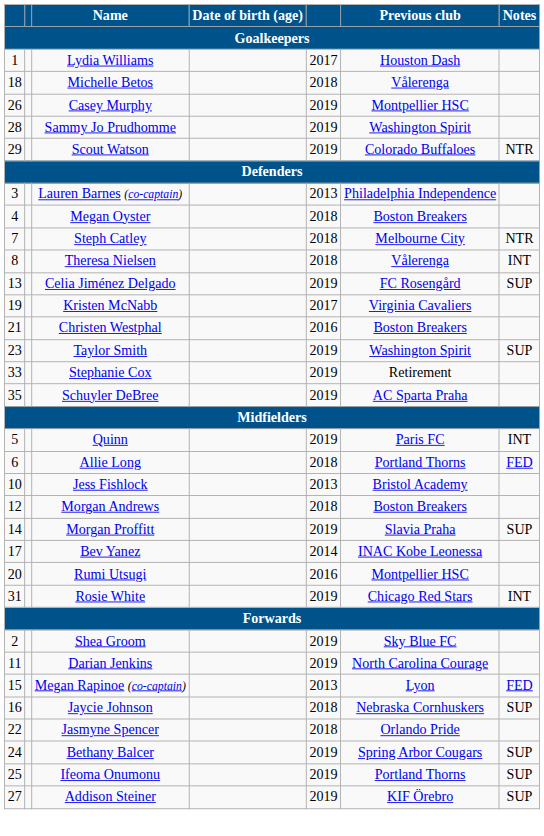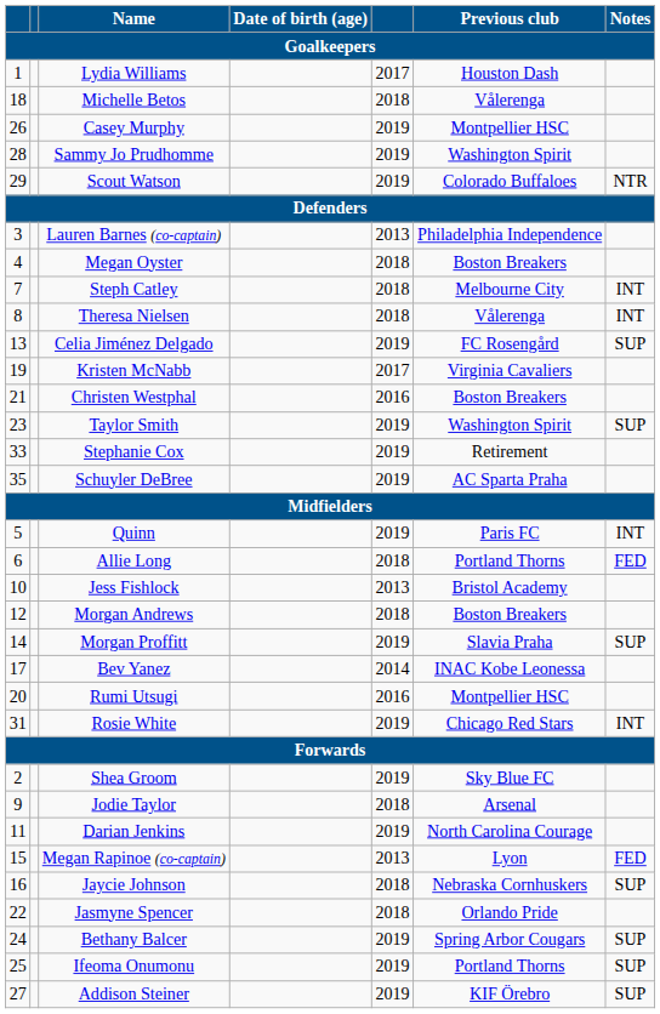 <table class="wikitable" style="text-align:center;">
 <tr>
 <th style="background:#00528A; color:white; text-align:center;"></th>
 <th style="background:#00528A; color:white; text-align:center;"></th>
 <th style="background:#00528A; color:white; text-align:center;">Name</th>
 <th style="background:#00528A; color:white; text-align:center;">Date of birth (age)</th>
 <th style="background:#00528A; color:white; text-align:center;"></th>
 <th style="background:#00528A; color:white; text-align:center;">Previous club</th>
 <th style="background:#00528A; color:white; text-align:center;">Notes</th>
 </tr>
 <tr>
 <th colspan="7" style="text-align:center; background:#00528A; color:white;">Goalkeepers</th>
 </tr>
 <tr>
 <td>1</td>
 <td></td>
 <td><a href='#'>Lydia Williams</a></td>
 <td></td>
 <td>2017</td>
 <td> <a href='#'>Houston Dash</a></td>
 <td></td>
 </tr>
 <tr>
 <td>18</td>
 <td></td>
 <td><a href='#'>Michelle Betos</a></td>
 <td></td>
 <td>2018</td>
 <td> <a href='#'>Vålerenga</a></td>
 <td></td>
 </tr>
 <tr>
 <td>26</td>
 <td></td>
 <td><a href='#'>Casey Murphy</a></td>
 <td></td>
 <td>2019</td>
 <td> <a href='#'>Montpellier HSC</a></td>
 <td></td>
 </tr>
 <tr>
 <td>28</td>
 <td></td>
 <td><a href='#'>Sammy Jo Prudhomme</a></td>
 <td></td>
 <td>2019</td>
 <td> <a href='#'>Washington Spirit</a></td>
 <td></td>
 </tr>
 <tr>
 <td>29</td>
 <td></td>
 <td><a href='#'>Scout Watson</a></td>
 <td></td>
 <td>2019</td>
 <td> <a href='#'>Colorado Buffaloes</a></td>
 <td>NTR </td>
 </tr>
 <tr>
 <th colspan="7" style="text-align:center; background:#00528A; color:white;">Defenders</th>
 </tr>
 <tr>
 <td>3</td>
 <td></td>
 <td><a href='#'>Lauren Barnes</a> <em><small>(<a href='#'>co-captain</a>)</small></em></td>
 <td></td>
 <td>2013</td>
 <td> <a href='#'>Philadelphia Independence</a></td>
 <td></td>
 </tr>
 <tr>
 <td>4</td>
 <td></td>
 <td><a href='#'>Megan Oyster</a></td>
 <td></td>
 <td>2018</td>
 <td> <a href='#'>Boston Breakers</a></td>
 <td></td>
 </tr>
 <tr>
 <td>7</td>
 <td></td>
 <td><a href='#'>Steph Catley</a></td>
 <td></td>
 <td>2018</td>
 <td> <a href='#'>Melbourne City</a></td>
-<td>NTR </td>
+<td>INT</td>
 </tr>
 <tr>
 <td>8</td>
 <td></td>
 <td><a href='#'>Theresa Nielsen</a></td>
 <td></td>
 <td>2018</td>
 <td> <a href='#'>Vålerenga</a></td>
 <td>INT</td>
 </tr>
 <tr>
 <td>13</td>
 <td></td>
 <td><a href='#'>Celia Jiménez Delgado</a></td>
 <td></td>
 <td>2019</td>
 <td> <a href='#'>FC Rosengård</a></td>
 <td>SUP </td>
 </tr>
 <tr>
 <td>19</td>
 <td></td>
 <td><a href='#'>Kristen McNabb</a></td>
 <td></td>
 <td>2017</td>
 <td> <a href='#'>Virginia Cavaliers</a></td>
 <td></td>
 </tr>
 <tr>
 <td>21</td>
 <td></td>
 <td><a href='#'>Christen Westphal</a></td>
 <td></td>
 <td>2016</td>
 <td> <a href='#'>Boston Breakers</a></td>
 <td></td>
 </tr>
 <tr>
 <td>23</td>
 <td></td>
 <td><a href='#'>Taylor Smith</a></td>
 <td></td>
 <td>2019</td>
 <td> <a href='#'>Washington Spirit</a></td>
 <td>SUP </td>
 </tr>
 <tr>
 <td>33</td>
 <td></td>
 <td><a href='#'>Stephanie Cox</a></td>
 <td></td>
 <td>2019</td>
 <td>Retirement</td>
 <td></td>
 </tr>
 <tr>
 <td>35</td>
 <td></td>
 <td><a href='#'>Schuyler DeBree</a></td>
 <td></td>
 <td>2019</td>
 <td> <a href='#'>AC Sparta Praha</a></td>
 <td></td>
 </tr>
 <tr>
 <th colspan="7" style="text-align:center; background:#00528A; color:white;">Midfielders</th>
 </tr>
 <tr>
 <td>5</td>
 <td></td>
 <td><a href='#'>Quinn</a></td>
 <td></td>
 <td>2019</td>
 <td> <a href='#'>Paris FC</a></td>
 <td>INT</td>
 </tr>
 <tr>
 <td>6</td>
 <td></td>
 <td><a href='#'>Allie Long</a></td>
 <td></td>
 <td>2018</td>
 <td> <a href='#'>Portland Thorns</a></td>
 <td><a href='#'>FED</a></td>
 </tr>
 <tr>
 <td>10</td>
 <td></td>
 <td><a href='#'>Jess Fishlock</a></td>
 <td></td>
 <td>2013</td>
 <td> <a href='#'>Bristol Academy</a></td>
 <td></td>
 </tr>
 <tr>
 <td>12</td>
 <td></td>
 <td><a href='#'>Morgan Andrews</a></td>
 <td></td>
 <td>2018</td>
 <td> <a href='#'>Boston Breakers</a></td>
 <td></td>
 </tr>
 <tr>
 <td>14</td>
 <td></td>
 <td><a href='#'>Morgan Proffitt</a></td>
 <td></td>
 <td>2019</td>
 <td> <a href='#'>Slavia Praha</a></td>
 <td>SUP</td>
 </tr>
 <tr>
 <td>17</td>
 <td></td>
 <td><a href='#'>Bev Yanez</a></td>
 <td></td>
 <td>2014</td>
 <td> <a href='#'>INAC Kobe Leonessa</a></td>
 <td></td>
 </tr>
 <tr>
 <td>20</td>
 <td></td>
 <td><a href='#'>Rumi Utsugi</a></td>
 <td></td>
 <td>2016</td>
 <td> <a href='#'>Montpellier HSC</a></td>
 <td></td>
 </tr>
 <tr>
 <td>31</td>
 <td></td>
 <td><a href='#'>Rosie White</a></td>
 <td></td>
 <td>2019</td>
 <td> <a href='#'>Chicago Red Stars</a></td>
 <td>INT</td>
 </tr>
 <tr>
 <th colspan="7" style="text-align:center; background:#00528A; color:white;">Forwards</th>
 </tr>
 <tr>
 <td>2</td>
 <td></td>
 <td><a href='#'>Shea Groom</a></td>
 <td></td>
 <td>2019</td>
 <td> <a href='#'>Sky Blue FC</a></td>
 <td></td>
 </tr>
 <tr>
+<td>9</td>
+<td></td>
+<td><a href='#'>Jodie Taylor</a></td>
+<td></td>
+<td>2018</td>
+<td> <a href='#'>Arsenal</a></td>
+<td></td>
+</tr>
+<tr>
 <td>11</td>
 <td></td>
 <td><a href='#'>Darian Jenkins</a></td>
 <td></td>
 <td>2019</td>
 <td> <a href='#'>North Carolina Courage</a></td>
 <td></td>
 </tr>
 <tr>
 <td>15</td>
 <td></td>
 <td><a href='#'>Megan Rapinoe</a> <em><small>(<a href='#'>co-captain</a>)</small></em></td>
 <td></td>
 <td>2013</td>
 <td> <a href='#'>Lyon</a></td>
 <td><a href='#'>FED</a></td>
 </tr>
 <tr>
 <td>16</td>
 <td></td>
 <td><a href='#'>Jaycie Johnson</a></td>
 <td></td>
 <td>2018</td>
 <td> <a href='#'>Nebraska Cornhuskers</a></td>
 <td>SUP </td>
 </tr>
 <tr>
 <td>22</td>
 <td></td>
 <td><a href='#'>Jasmyne Spencer</a></td>
 <td></td>
 <td>2018</td>
 <td> <a href='#'>Orlando Pride</a></td>
 <td></td>
 </tr>
 <tr>
 <td>24</td>
 <td></td>
 <td><a href='#'>Bethany Balcer</a></td>
 <td></td>
 <td>2019</td>
 <td> <a href='#'>Spring Arbor Cougars</a></td>
 <td>SUP</td>
 </tr>
 <tr>
 <td>25</td>
 <td></td>
 <td><a href='#'>Ifeoma Onumonu</a></td>
 <td></td>
 <td>2019</td>
 <td> <a href='#'>Portland Thorns</a></td>
 <td>SUP</td>
 </tr>
 <tr>
 <td>27</td>
 <td></td>
 <td><a href='#'>Addison Steiner</a></td>
 <td></td>
 <td>2019</td>
 <td> <a href='#'>KIF Örebro</a></td>
 <td>SUP</td>
 </tr>
 </table>
